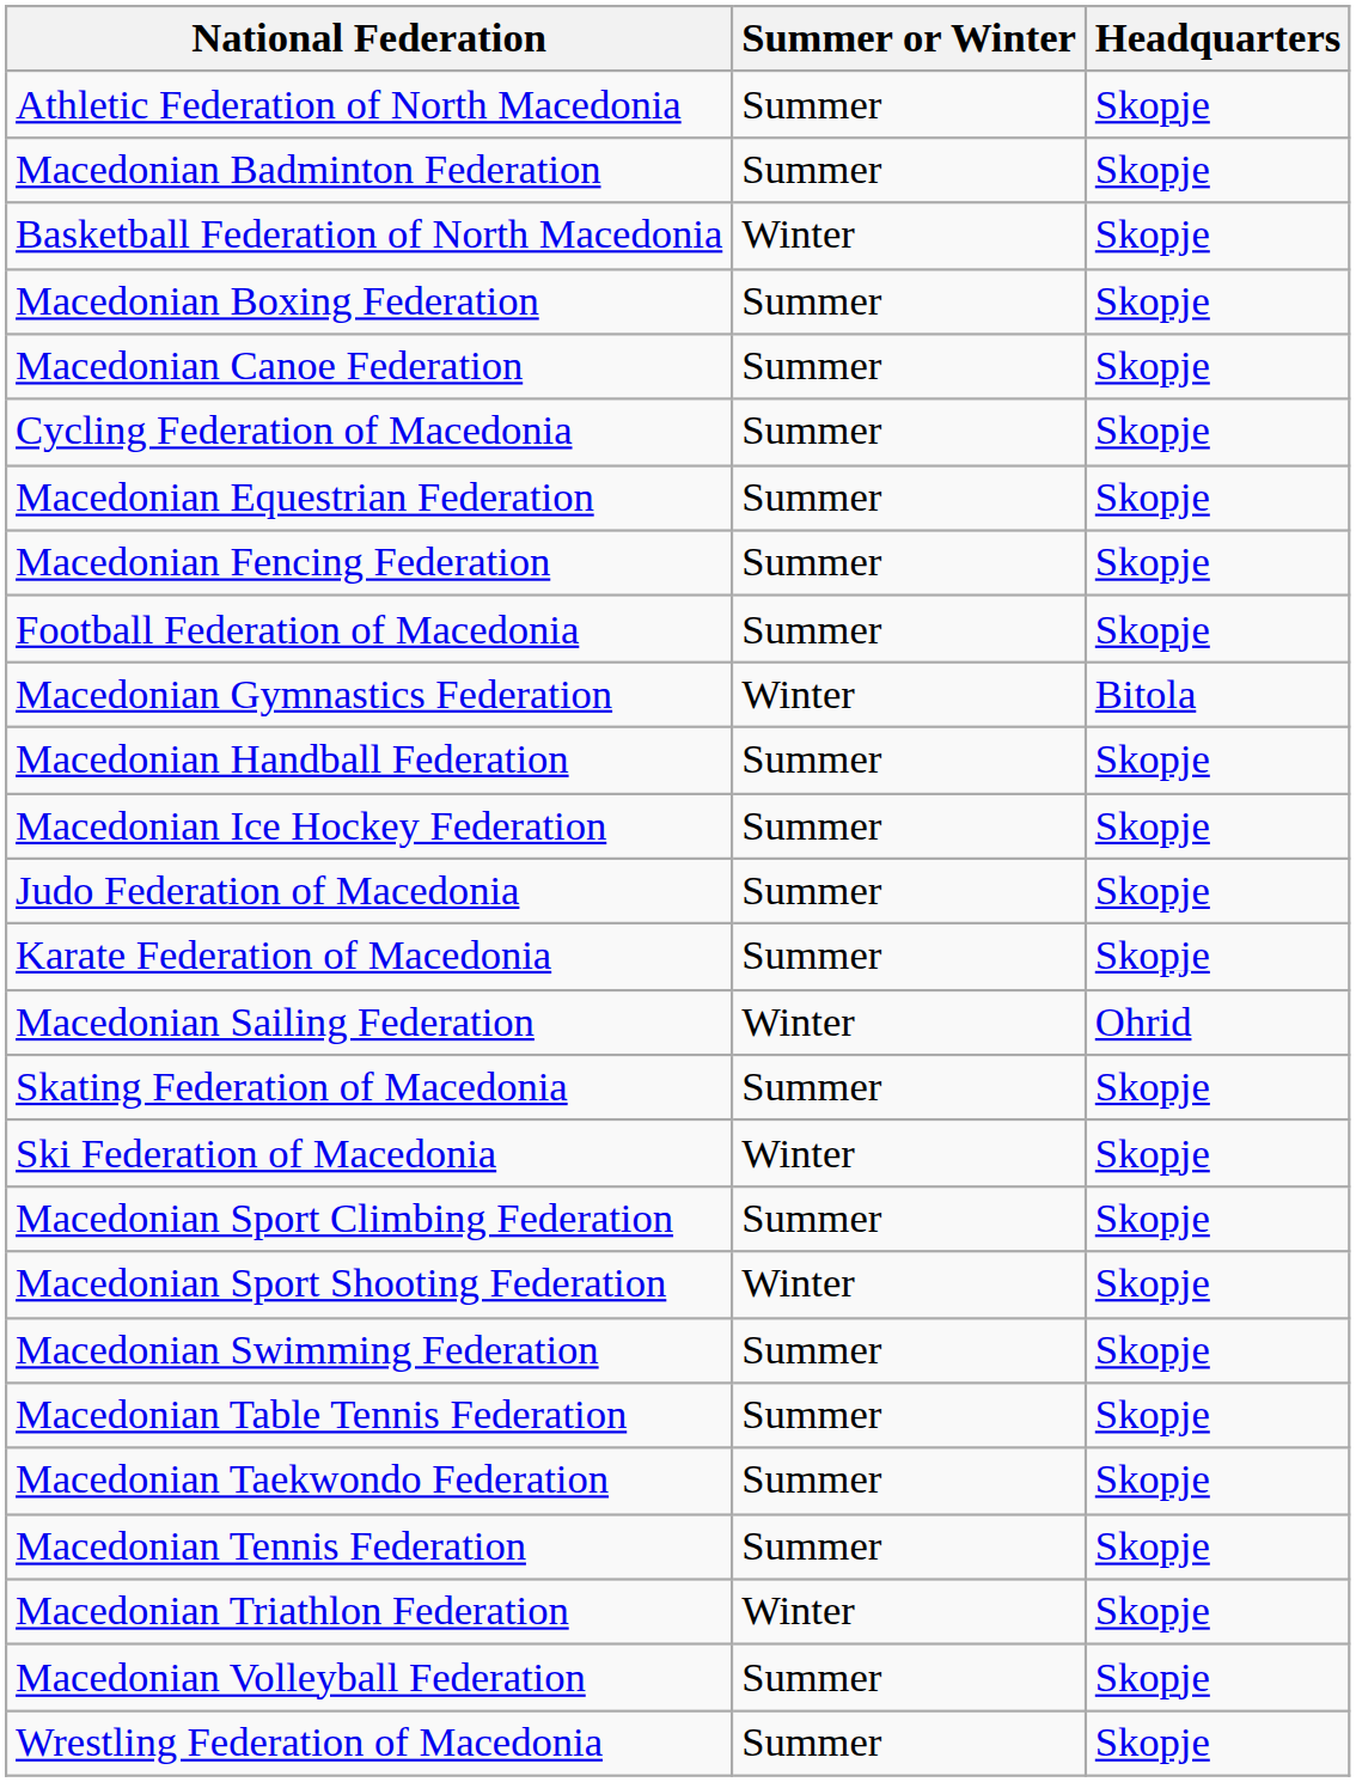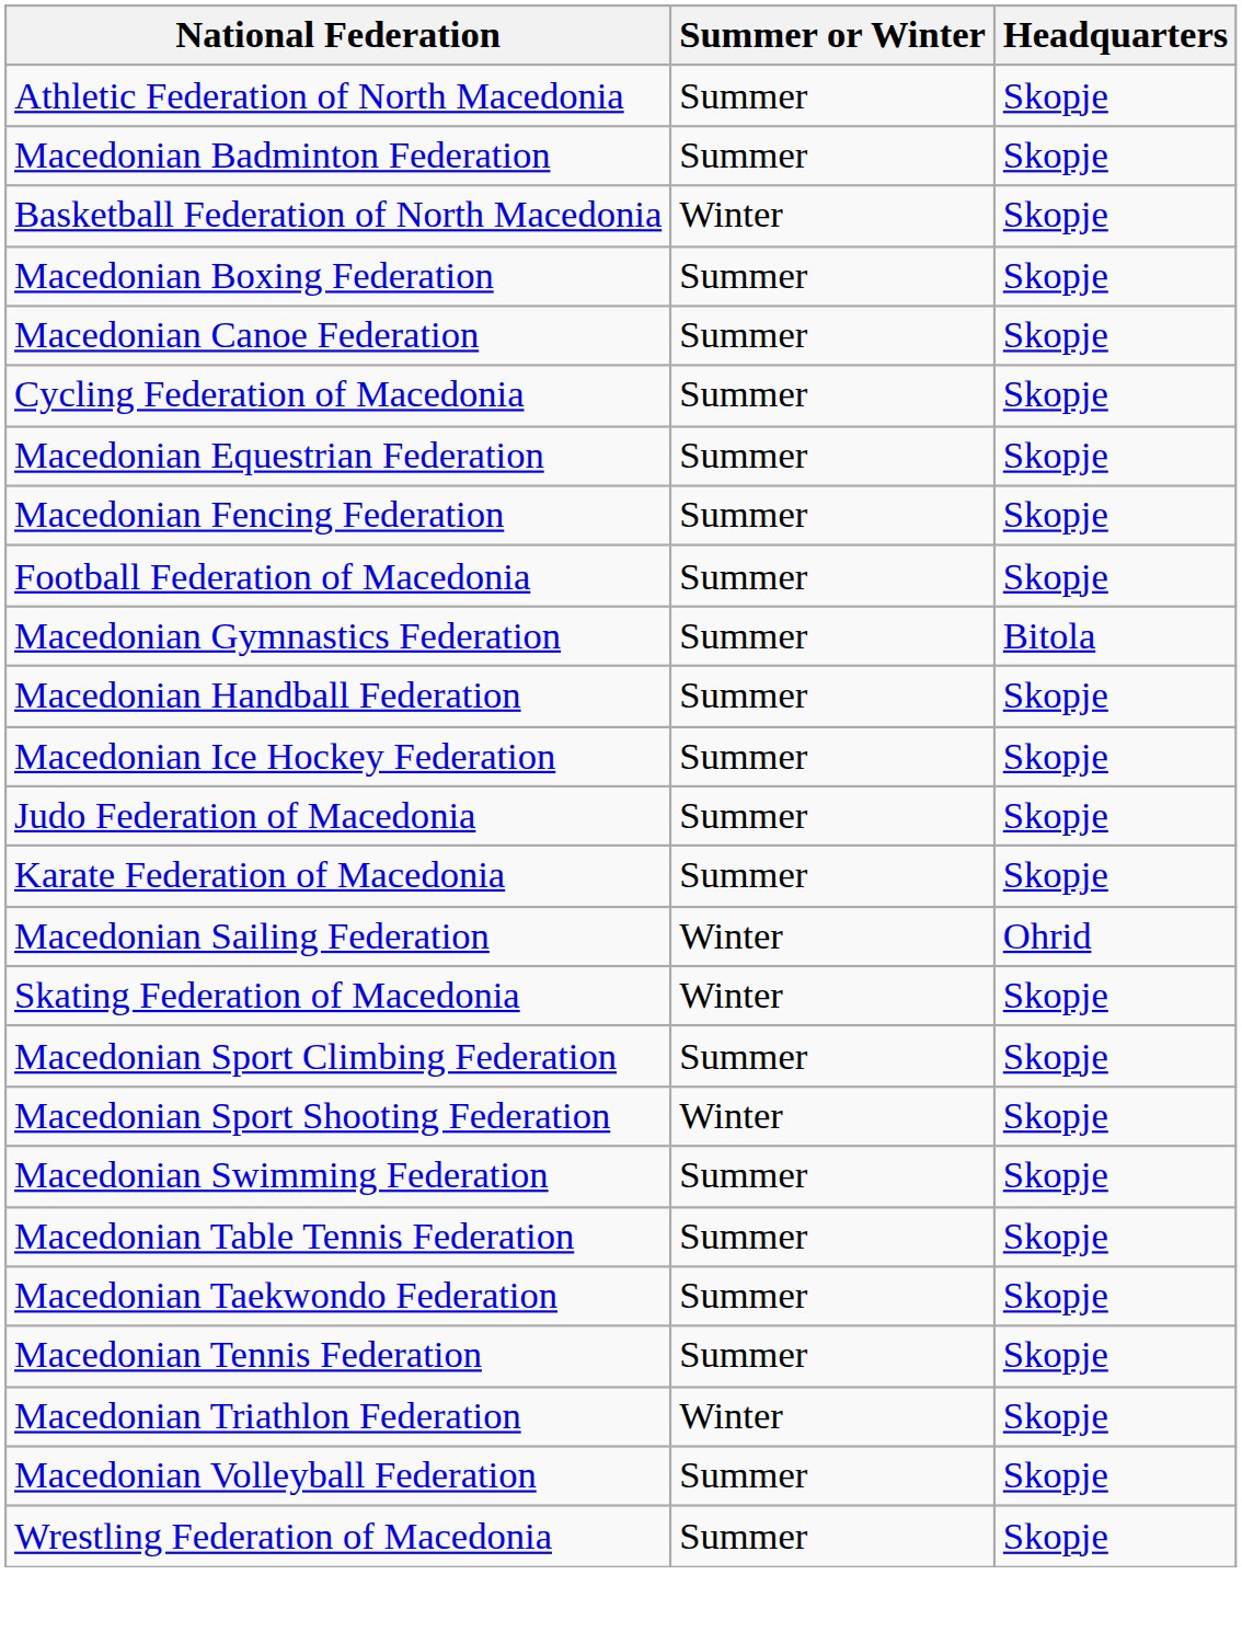 <table class="wikitable sortable">
 <tr>
 <th>National Federation</th>
 <th>Summer or Winter</th>
 <th>Headquarters</th>
 </tr>
 <tr>
 <td><a href='#'>Athletic Federation of North Macedonia</a></td>
 <td>Summer</td>
 <td><a href='#'>Skopje</a></td>
 </tr>
 <tr>
 <td><a href='#'>Macedonian Badminton Federation</a></td>
 <td>Summer</td>
 <td><a href='#'>Skopje</a></td>
 </tr>
 <tr>
 <td><a href='#'>Basketball Federation of North Macedonia</a></td>
 <td>Winter</td>
 <td><a href='#'>Skopje</a></td>
 </tr>
 <tr>
 <td><a href='#'>Macedonian Boxing Federation</a></td>
 <td>Summer</td>
 <td><a href='#'>Skopje</a></td>
 </tr>
 <tr>
 <td><a href='#'>Macedonian Canoe Federation</a></td>
 <td>Summer</td>
 <td><a href='#'>Skopje</a></td>
 </tr>
 <tr>
 <td><a href='#'>Cycling Federation of Macedonia</a></td>
 <td>Summer</td>
 <td><a href='#'>Skopje</a></td>
 </tr>
 <tr>
 <td><a href='#'>Macedonian Equestrian Federation</a></td>
 <td>Summer</td>
 <td><a href='#'>Skopje</a></td>
 </tr>
 <tr>
 <td><a href='#'>Macedonian Fencing Federation</a></td>
 <td>Summer</td>
 <td><a href='#'>Skopje</a></td>
 </tr>
 <tr>
 <td><a href='#'>Football Federation of Macedonia</a></td>
 <td>Summer</td>
 <td><a href='#'>Skopje</a></td>
 </tr>
 <tr>
 <td><a href='#'>Macedonian Gymnastics Federation</a></td>
-<td>Winter</td>
+<td>Summer</td>
 <td><a href='#'>Bitola</a></td>
 </tr>
 <tr>
 <td><a href='#'>Macedonian Handball Federation</a></td>
 <td>Summer</td>
 <td><a href='#'>Skopje</a></td>
 </tr>
 <tr>
 <td><a href='#'>Macedonian Ice Hockey Federation</a></td>
 <td>Summer</td>
 <td><a href='#'>Skopje</a></td>
 </tr>
 <tr>
 <td><a href='#'>Judo Federation of Macedonia</a></td>
 <td>Summer</td>
 <td><a href='#'>Skopje</a></td>
 </tr>
 <tr>
 <td><a href='#'>Karate Federation of Macedonia</a></td>
 <td>Summer</td>
 <td><a href='#'>Skopje</a></td>
 </tr>
 <tr>
 <td><a href='#'>Macedonian Sailing Federation</a></td>
 <td>Winter</td>
 <td><a href='#'>Ohrid</a></td>
 </tr>
 <tr>
 <td><a href='#'>Skating Federation of Macedonia</a></td>
-<td>Summer</td>
-<td><a href='#'>Skopje</a></td>
-</tr>
-<tr>
-<td><a href='#'>Ski Federation of Macedonia</a></td>
 <td>Winter</td>
 <td><a href='#'>Skopje</a></td>
 </tr>
 <tr>
 <td><a href='#'>Macedonian Sport Climbing Federation</a></td>
 <td>Summer</td>
 <td><a href='#'>Skopje</a></td>
 </tr>
 <tr>
 <td><a href='#'>Macedonian Sport Shooting Federation</a></td>
 <td>Winter</td>
 <td><a href='#'>Skopje</a></td>
 </tr>
 <tr>
 <td><a href='#'>Macedonian Swimming Federation</a></td>
 <td>Summer</td>
 <td><a href='#'>Skopje</a></td>
 </tr>
 <tr>
 <td><a href='#'>Macedonian Table Tennis Federation</a></td>
 <td>Summer</td>
 <td><a href='#'>Skopje</a></td>
 </tr>
 <tr>
 <td><a href='#'>Macedonian Taekwondo Federation</a></td>
 <td>Summer</td>
 <td><a href='#'>Skopje</a></td>
 </tr>
 <tr>
 <td><a href='#'>Macedonian Tennis Federation</a></td>
 <td>Summer</td>
 <td><a href='#'>Skopje</a></td>
 </tr>
 <tr>
 <td><a href='#'>Macedonian Triathlon Federation</a></td>
 <td>Winter</td>
 <td><a href='#'>Skopje</a></td>
 </tr>
 <tr>
 <td><a href='#'>Macedonian Volleyball Federation</a></td>
 <td>Summer</td>
 <td><a href='#'>Skopje</a></td>
 </tr>
 <tr>
 <td><a href='#'>Wrestling Federation of Macedonia</a></td>
 <td>Summer</td>
 <td><a href='#'>Skopje</a></td>
 </tr>
 </table>
